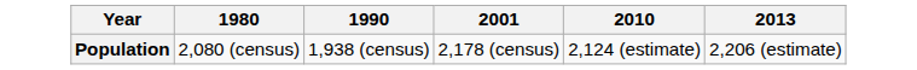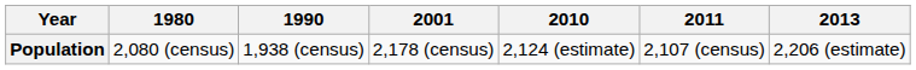 <table class="wikitable" style="margin-left:auto; margin-right:auto; text-align:center;">
 <tr>
 <th>Year</th>
 <th>1980</th>
 <th>1990</th>
 <th>2001</th>
 <th>2010</th>
+<th>2011</th>
 <th>2013</th>
 </tr>
 <tr>
 <th>Population</th>
 <td>2,080 (census)</td>
 <td>1,938 (census)</td>
 <td>2,178 (census)</td>
 <td>2,124 (estimate)</td>
+<td>2,107 (census)</td>
 <td>2,206 (estimate)</td>
 </tr>
 </table>
